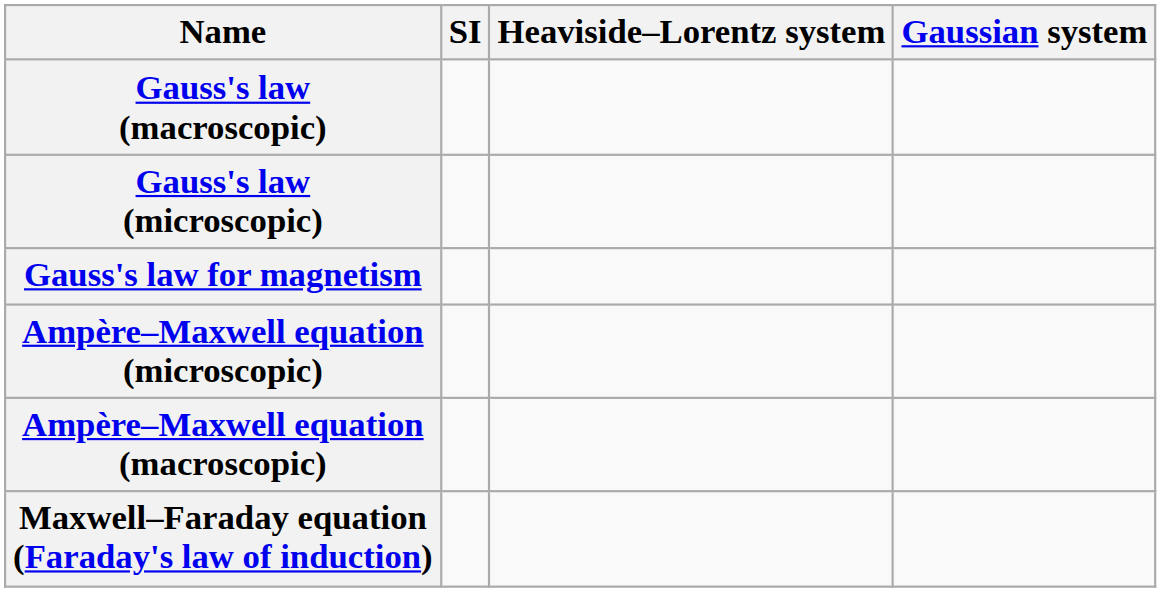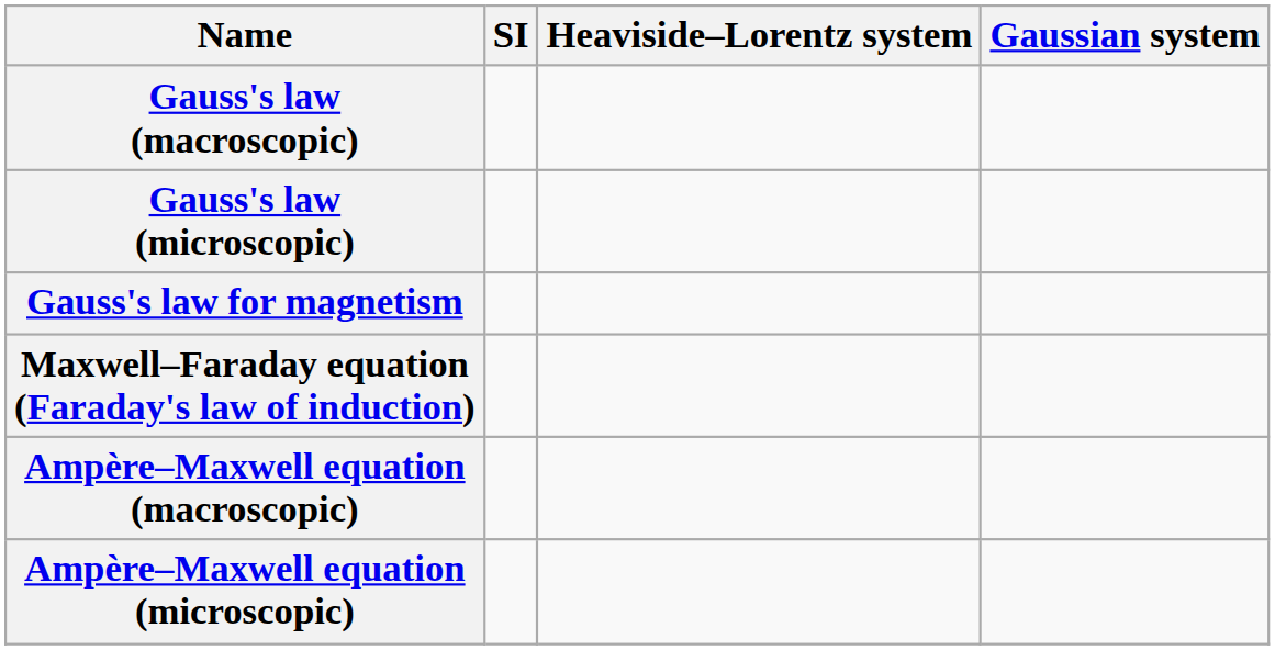 <table class="wikitable plainrowheaders">
 <tr>
 <th scope="col">Name</th>
 <th scope="col">SI</th>
 <th scope="col">Heaviside–Lorentz system</th>
 <th scope="col"><a href='#'>Gaussian</a> system</th>
 </tr>
 <tr>
 <th scope="row"><a href='#'>Gauss's law</a><br>(macroscopic)</th>
 <td></td>
 <td></td>
 <td></td>
 </tr>
 <tr>
 <th scope="row"><a href='#'>Gauss's law</a><br>(microscopic)</th>
 <td></td>
 <td></td>
 <td></td>
 </tr>
 <tr>
 <th scope="row"><a href='#'>Gauss's law for magnetism</a></th>
 <td></td>
 <td></td>
 <td></td>
 </tr>
 <tr>
-<th scope="row"><a href='#'>Ampère–Maxwell equation</a><br> (microscopic)</th>
+<th scope="row">Maxwell–Faraday equation<br>(<a href='#'>Faraday's law of induction</a>)</th>
 <td></td>
 <td></td>
 <td></td>
 </tr>
 <tr>
 <th scope="row"><a href='#'>Ampère–Maxwell equation</a><br> (macroscopic)</th>
 <td></td>
 <td></td>
 <td></td>
 </tr>
 <tr>
-<th scope="row">Maxwell–Faraday equation<br>(<a href='#'>Faraday's law of induction</a>)</th>
+<th scope="row"><a href='#'>Ampère–Maxwell equation</a><br> (microscopic)</th>
 <td></td>
 <td></td>
 <td></td>
 </tr>
 </table>
